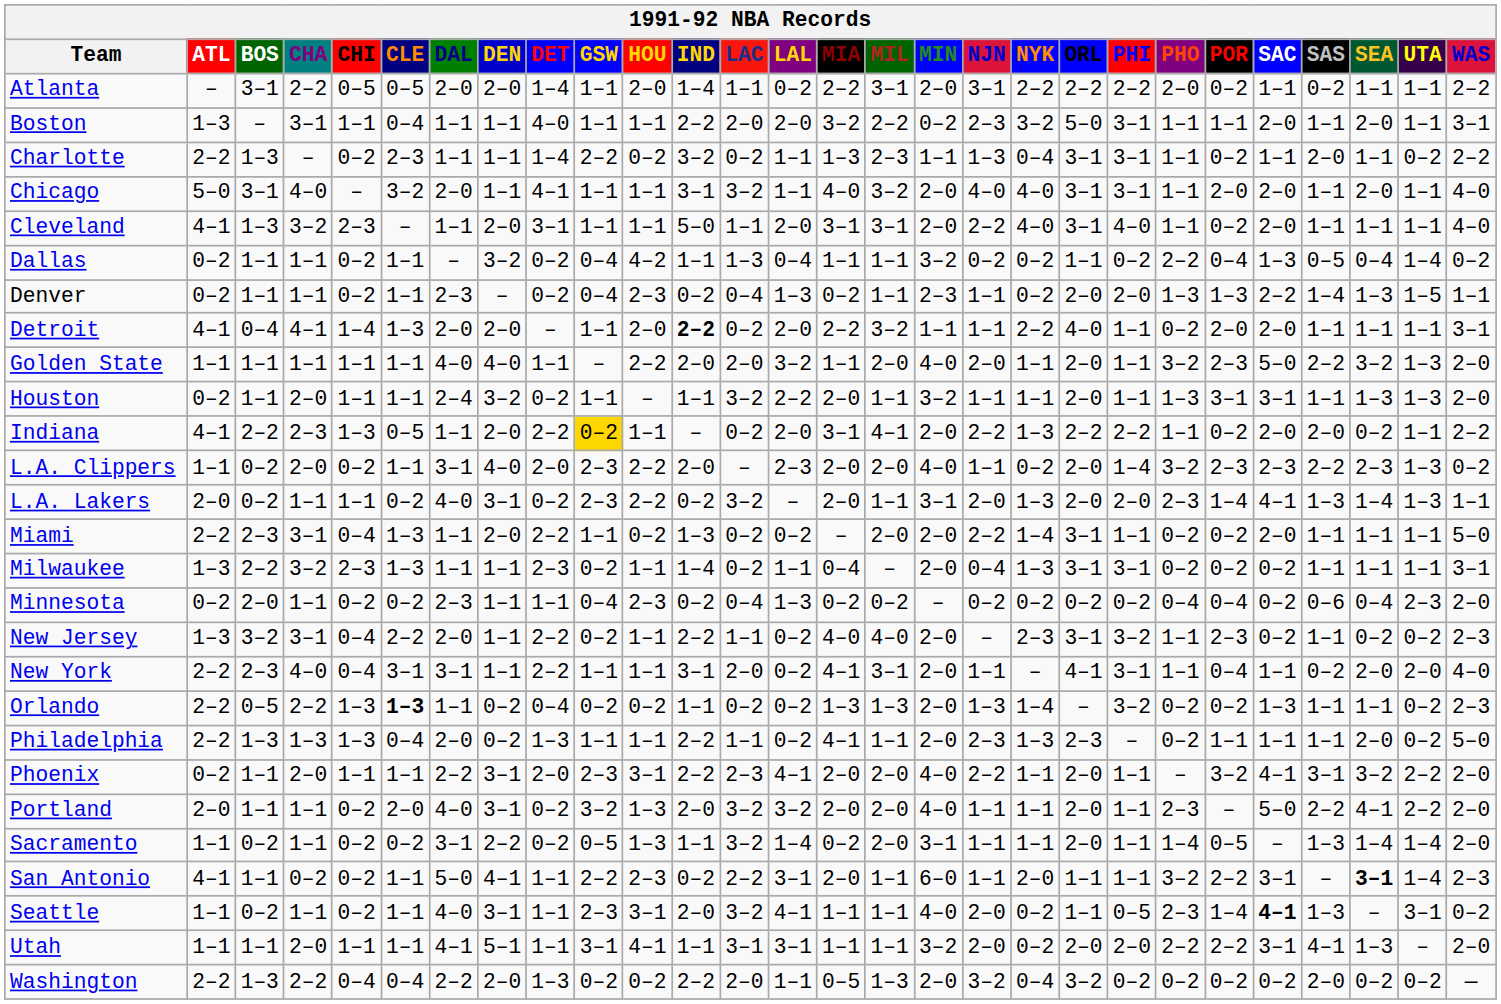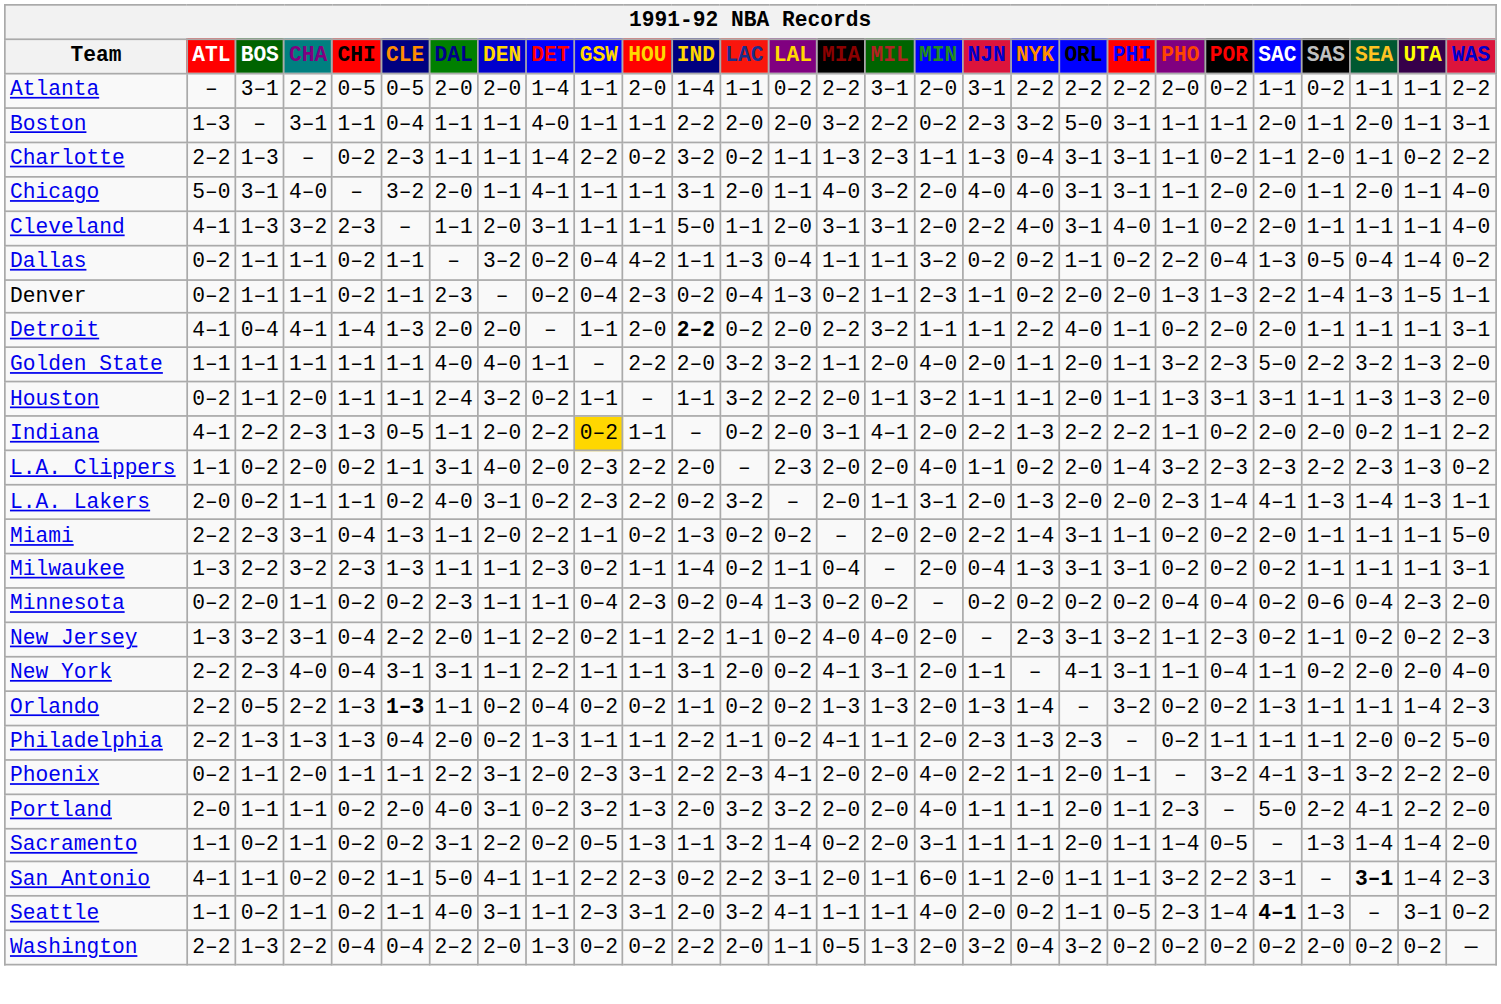 <table class="wikitable" style="font-size:95%; text-align:center;">
 <tr>
 <th colspan=28>1991-92 NBA Records</th>
 </tr>
 <tr>
 <th width=100>Team</th>
 <th style="background:#FF0000;color:#FFFFFF;width=35">ATL</th>
 <th style="background:#006400;color:#FFFFFF;width=35">BOS</th>
 <th style="background:#008080;color:#800080;width=35">CHA</th>
 <th style="background:#FF0000;color:#000000;width=35">CHI</th>
 <th style="background:#000080;color:#FF8C00;width=35">CLE</th>
 <th style="background:#008000;color:#00008B;width=35">DAL</th>
 <th style="background:#0000CD;color:#FFD700;width=35">DEN</th>
 <th style="background:#0000FF;color:#FF0000;width=35">DET</th>
 <th style="background:#0000FF;color:#FFD700;width=35">GSW</th>
 <th style="background:#FF0000;color:#FFD700;width=35">HOU</th>
 <th style="background:#000080;color:#FFD700;width=35">IND</th>
 <th style="background:#F9160D;color:#1A2E8B;width=35">LAC</th>
 <th style="background:#800080;color:#FFD700;width=35">LAL</th>
 <th style="background:#000000;color:#8B0000;width=35">MIA</th>
 <th style="background:#006400;color:#B22222;width=35">MIL</th>
 <th style="background:#0000FF;color:#228B22;width=35">MIN</th>
 <th style="background:#DC143C;color:#0000CD;width=35">NJN</th>
 <th style="background:#0000FF;color:#FF8C00;width=35">NYK</th>
 <th style="background:#0000FF;color:#000000;width=35">ORL</th>
 <th style="background:#FF0000;color:#0000FF;width=35">PHI</th>
 <th style="background:#800080;color:#FF4500;width=35">PHO</th>
 <th style="background:#000000;color:#FF0000;width=35">POR</th>
 <th style="background:#0000FF;color:#FFFFFF;width=35">SAC</th>
 <th style="background:#000000;color:#C0C0C0;width=35">SAS</th>
 <th style="background:#005831;color:#FFC322;width=35">SEA</th>
 <th style="background:#36004A;color:#FFFF00;width=35">UTA</th>
 <th style="background:#DC143C;color:#0000CD;width=35">WAS</th>
 </tr>
 <tr>
 <td style="text-align:left;"><a href='#'>Atlanta</a></td>
 <td>–</td>
 <td>3–1</td>
 <td>2–2</td>
 <td>0–5</td>
 <td>0–5</td>
 <td>2–0</td>
 <td>2–0</td>
 <td>1–4</td>
 <td>1–1</td>
 <td>2–0</td>
 <td>1–4</td>
 <td>1–1</td>
 <td>0–2</td>
 <td>2–2</td>
 <td>3–1</td>
 <td>2–0</td>
 <td>3–1</td>
 <td>2–2</td>
 <td>2–2</td>
 <td>2–2</td>
 <td>2–0</td>
 <td>0–2</td>
 <td>1–1</td>
 <td>0–2</td>
 <td>1–1</td>
 <td>1–1</td>
 <td>2–2</td>
 </tr>
 <tr>
 <td style="text-align:left;"><a href='#'>Boston</a></td>
 <td>1–3</td>
 <td>–</td>
 <td>3–1</td>
 <td>1–1</td>
 <td>0–4</td>
 <td>1–1</td>
 <td>1–1</td>
 <td>4–0</td>
 <td>1–1</td>
 <td>1–1</td>
 <td>2–2</td>
 <td>2–0</td>
 <td>2–0</td>
 <td>3–2</td>
 <td>2–2</td>
 <td>0–2</td>
 <td>2–3</td>
 <td>3–2</td>
 <td>5–0</td>
 <td>3–1</td>
 <td>1–1</td>
 <td>1–1</td>
 <td>2–0</td>
 <td>1–1</td>
 <td>2–0</td>
 <td>1–1</td>
 <td>3–1</td>
 </tr>
 <tr>
 <td style="text-align:left;"><a href='#'>Charlotte</a></td>
 <td>2–2</td>
 <td>1–3</td>
 <td>–</td>
 <td>0–2</td>
 <td>2–3</td>
 <td>1–1</td>
 <td>1–1</td>
 <td>1–4</td>
 <td>2–2</td>
 <td>0–2</td>
 <td>3–2</td>
 <td>0–2</td>
 <td>1–1</td>
 <td>1–3</td>
 <td>2–3</td>
 <td>1–1</td>
 <td>1–3</td>
 <td>0–4</td>
 <td>3–1</td>
 <td>3–1</td>
 <td>1–1</td>
 <td>0–2</td>
 <td>1–1</td>
 <td>2–0</td>
 <td>1–1</td>
 <td>0–2</td>
 <td>2–2</td>
 </tr>
 <tr>
 <td style="text-align:left;"><a href='#'>Chicago</a></td>
 <td>5–0</td>
 <td>3–1</td>
 <td>4–0</td>
 <td>–</td>
 <td>3–2</td>
 <td>2–0</td>
 <td>1–1</td>
 <td>4–1</td>
 <td>1–1</td>
 <td>1–1</td>
 <td>3–1</td>
-<td>3–2</td>
+<td>2–0</td>
 <td>1–1</td>
 <td>4–0</td>
 <td>3–2</td>
 <td>2–0</td>
 <td>4–0</td>
 <td>4–0</td>
 <td>3–1</td>
 <td>3–1</td>
 <td>1–1</td>
 <td>2–0</td>
 <td>2–0</td>
 <td>1–1</td>
 <td>2–0</td>
 <td>1–1</td>
 <td>4–0</td>
 </tr>
 <tr>
 <td style="text-align:left;"><a href='#'>Cleveland</a></td>
 <td>4–1</td>
 <td>1–3</td>
 <td>3–2</td>
 <td>2–3</td>
 <td>–</td>
 <td>1–1</td>
 <td>2–0</td>
 <td>3–1</td>
 <td>1–1</td>
 <td>1–1</td>
 <td>5–0</td>
 <td>1–1</td>
 <td>2–0</td>
 <td>3–1</td>
 <td>3–1</td>
 <td>2–0</td>
 <td>2–2</td>
 <td>4–0</td>
 <td>3–1</td>
 <td>4–0</td>
 <td>1–1</td>
 <td>0–2</td>
 <td>2–0</td>
 <td>1–1</td>
 <td>1–1</td>
 <td>1–1</td>
 <td>4–0</td>
 </tr>
 <tr>
 <td style="text-align:left;"><a href='#'>Dallas</a></td>
 <td>0–2</td>
 <td>1–1</td>
 <td>1–1</td>
 <td>0–2</td>
 <td>1–1</td>
 <td>–</td>
 <td>3–2</td>
 <td>0–2</td>
 <td>0–4</td>
 <td>4–2</td>
 <td>1–1</td>
 <td>1–3</td>
 <td>0–4</td>
 <td>1–1</td>
 <td>1–1</td>
 <td>3–2</td>
 <td>0–2</td>
 <td>0–2</td>
 <td>1–1</td>
 <td>0–2</td>
 <td>2–2</td>
 <td>0–4</td>
 <td>1–3</td>
 <td>0–5</td>
 <td>0–4</td>
 <td>1–4</td>
 <td>0–2</td>
 </tr>
 <tr>
 <td style="text-align:left;">Denver</td>
 <td>0–2</td>
 <td>1–1</td>
 <td>1–1</td>
 <td>0–2</td>
 <td>1–1</td>
 <td>2–3</td>
 <td>–</td>
 <td>0–2</td>
 <td>0–4</td>
 <td>2–3</td>
 <td>0–2</td>
 <td>0–4</td>
 <td>1–3</td>
 <td>0–2</td>
 <td>1–1</td>
 <td>2–3</td>
 <td>1–1</td>
 <td>0–2</td>
 <td>2–0</td>
 <td>2–0</td>
 <td>1–3</td>
 <td>1–3</td>
 <td>2–2</td>
 <td>1–4</td>
 <td>1–3</td>
 <td>1–5</td>
 <td>1–1</td>
 </tr>
 <tr>
 <td style="text-align:left;"><a href='#'>Detroit</a></td>
 <td>4–1</td>
 <td>0–4</td>
 <td>4–1</td>
 <td>1–4</td>
 <td>1–3</td>
 <td>2–0</td>
 <td>2–0</td>
 <td>–</td>
 <td>1–1</td>
 <td>2–0</td>
 <td><strong>2–2</strong></td>
 <td>0–2</td>
 <td>2–0</td>
 <td>2–2</td>
 <td>3–2</td>
 <td>1–1</td>
 <td>1–1</td>
 <td>2–2</td>
 <td>4–0</td>
 <td>1–1</td>
 <td>0–2</td>
 <td>2–0</td>
 <td>2–0</td>
 <td>1–1</td>
 <td>1–1</td>
 <td>1–1</td>
 <td>3–1</td>
 </tr>
 <tr>
 <td style="text-align:left;"><a href='#'>Golden State</a></td>
 <td>1–1</td>
 <td>1–1</td>
 <td>1–1</td>
 <td>1–1</td>
 <td>1–1</td>
 <td>4–0</td>
 <td>4–0</td>
 <td>1–1</td>
 <td>–</td>
 <td>2–2</td>
 <td>2–0</td>
-<td>2–0</td>
+<td>3–2</td>
 <td>3–2</td>
 <td>1–1</td>
 <td>2–0</td>
 <td>4–0</td>
 <td>2–0</td>
 <td>1–1</td>
 <td>2–0</td>
 <td>1–1</td>
 <td>3–2</td>
 <td>2–3</td>
 <td>5–0</td>
 <td>2–2</td>
 <td>3–2</td>
 <td>1–3</td>
 <td>2–0</td>
 </tr>
 <tr>
 <td style="text-align:left;"><a href='#'>Houston</a></td>
 <td>0–2</td>
 <td>1–1</td>
 <td>2–0</td>
 <td>1–1</td>
 <td>1–1</td>
 <td>2–4</td>
 <td>3–2</td>
 <td>0–2</td>
 <td>1–1</td>
 <td>–</td>
 <td>1–1</td>
 <td>3–2</td>
 <td>2–2</td>
 <td>2–0</td>
 <td>1–1</td>
 <td>3–2</td>
 <td>1–1</td>
 <td>1–1</td>
 <td>2–0</td>
 <td>1–1</td>
 <td>1–3</td>
 <td>3–1</td>
 <td>3–1</td>
 <td>1–1</td>
 <td>1–3</td>
 <td>1–3</td>
 <td>2–0</td>
 </tr>
 <tr>
 <td style="text-align:left;"><a href='#'>Indiana</a></td>
 <td>4–1</td>
 <td>2–2</td>
 <td>2–3</td>
 <td>1–3</td>
 <td>0–5</td>
 <td>1–1</td>
 <td>2–0</td>
 <td>2–2</td>
 <td style="background: gold;">0–2</td>
 <td>1–1</td>
 <td>–</td>
 <td>0–2</td>
 <td>2–0</td>
 <td>3–1</td>
 <td>4–1</td>
 <td>2–0</td>
 <td>2–2</td>
 <td>1–3</td>
 <td>2–2</td>
 <td>2–2</td>
 <td>1–1</td>
 <td>0–2</td>
 <td>2–0</td>
 <td>2–0</td>
 <td>0–2</td>
 <td>1–1</td>
 <td>2–2</td>
 </tr>
 <tr>
 <td style="text-align:left;"><a href='#'>L.A. Clippers</a></td>
 <td>1–1</td>
 <td>0–2</td>
 <td>2–0</td>
 <td>0–2</td>
 <td>1–1</td>
 <td>3–1</td>
 <td>4–0</td>
 <td>2–0</td>
 <td>2–3</td>
 <td>2–2</td>
 <td>2–0</td>
 <td>–</td>
 <td>2–3</td>
 <td>2–0</td>
 <td>2–0</td>
 <td>4–0</td>
 <td>1–1</td>
 <td>0–2</td>
 <td>2–0</td>
 <td>1–4</td>
 <td>3–2</td>
 <td>2–3</td>
 <td>2–3</td>
 <td>2–2</td>
 <td>2–3</td>
 <td>1–3</td>
 <td>0–2</td>
 </tr>
 <tr>
 <td style="text-align:left;"><a href='#'>L.A. Lakers</a></td>
 <td>2–0</td>
 <td>0–2</td>
 <td>1–1</td>
 <td>1–1</td>
 <td>0–2</td>
 <td>4–0</td>
 <td>3–1</td>
 <td>0–2</td>
 <td>2–3</td>
 <td>2–2</td>
 <td>0–2</td>
 <td>3–2</td>
 <td>–</td>
 <td>2–0</td>
 <td>1–1</td>
 <td>3–1</td>
 <td>2–0</td>
 <td>1–3</td>
 <td>2–0</td>
 <td>2–0</td>
 <td>2–3</td>
 <td>1–4</td>
 <td>4–1</td>
 <td>1–3</td>
 <td>1–4</td>
 <td>1–3</td>
 <td>1–1</td>
 </tr>
 <tr>
 <td style="text-align:left;"><a href='#'>Miami</a></td>
 <td>2–2</td>
 <td>2–3</td>
 <td>3–1</td>
 <td>0–4</td>
 <td>1–3</td>
 <td>1–1</td>
 <td>2–0</td>
 <td>2–2</td>
 <td>1–1</td>
 <td>0–2</td>
 <td>1–3</td>
 <td>0–2</td>
 <td>0–2</td>
 <td>–</td>
 <td>2–0</td>
 <td>2–0</td>
 <td>2–2</td>
 <td>1–4</td>
 <td>3–1</td>
 <td>1–1</td>
 <td>0–2</td>
 <td>0–2</td>
 <td>2–0</td>
 <td>1–1</td>
 <td>1–1</td>
 <td>1–1</td>
 <td>5–0</td>
 </tr>
 <tr>
 <td style="text-align:left;"><a href='#'>Milwaukee</a></td>
 <td>1–3</td>
 <td>2–2</td>
 <td>3–2</td>
 <td>2–3</td>
 <td>1–3</td>
 <td>1–1</td>
 <td>1–1</td>
 <td>2–3</td>
 <td>0–2</td>
 <td>1–1</td>
 <td>1–4</td>
 <td>0–2</td>
 <td>1–1</td>
 <td>0–4</td>
 <td>–</td>
 <td>2–0</td>
 <td>0–4</td>
 <td>1–3</td>
 <td>3–1</td>
 <td>3–1</td>
 <td>0–2</td>
 <td>0–2</td>
 <td>0–2</td>
 <td>1–1</td>
 <td>1–1</td>
 <td>1–1</td>
 <td>3–1</td>
 </tr>
 <tr>
 <td style="text-align:left;"><a href='#'>Minnesota</a></td>
 <td>0–2</td>
 <td>2–0</td>
 <td>1–1</td>
 <td>0–2</td>
 <td>0–2</td>
 <td>2–3</td>
 <td>1–1</td>
 <td>1–1</td>
 <td>0–4</td>
 <td>2–3</td>
 <td>0–2</td>
 <td>0–4</td>
 <td>1–3</td>
 <td>0–2</td>
 <td>0–2</td>
 <td>–</td>
 <td>0–2</td>
 <td>0–2</td>
 <td>0–2</td>
 <td>0–2</td>
 <td>0–4</td>
 <td>0–4</td>
 <td>0–2</td>
 <td>0–6</td>
 <td>0–4</td>
 <td>2–3</td>
 <td>2–0</td>
 </tr>
 <tr>
 <td style="text-align:left;"><a href='#'>New Jersey</a></td>
 <td>1–3</td>
 <td>3–2</td>
 <td>3–1</td>
 <td>0–4</td>
 <td>2–2</td>
 <td>2–0</td>
 <td>1–1</td>
 <td>2–2</td>
 <td>0–2</td>
 <td>1–1</td>
 <td>2–2</td>
 <td>1–1</td>
 <td>0–2</td>
 <td>4–0</td>
 <td>4–0</td>
 <td>2–0</td>
 <td>–</td>
 <td>2–3</td>
 <td>3–1</td>
 <td>3–2</td>
 <td>1–1</td>
 <td>2–3</td>
 <td>0–2</td>
 <td>1–1</td>
 <td>0–2</td>
 <td>0–2</td>
 <td>2–3</td>
 </tr>
 <tr>
 <td style="text-align:left;"><a href='#'>New York</a></td>
 <td>2–2</td>
 <td>2–3</td>
 <td>4–0</td>
 <td>0–4</td>
 <td>3–1</td>
 <td>3–1</td>
 <td>1–1</td>
 <td>2–2</td>
 <td>1–1</td>
 <td>1–1</td>
 <td>3–1</td>
 <td>2–0</td>
 <td>0–2</td>
 <td>4–1</td>
 <td>3–1</td>
 <td>2–0</td>
 <td>1–1</td>
 <td>–</td>
 <td>4–1</td>
 <td>3–1</td>
 <td>1–1</td>
 <td>0–4</td>
 <td>1–1</td>
 <td>0–2</td>
 <td>2–0</td>
 <td>2–0</td>
 <td>4–0</td>
 </tr>
 <tr>
 <td style="text-align:left;"><a href='#'>Orlando</a></td>
 <td>2–2</td>
 <td>0–5</td>
 <td>2–2</td>
 <td>1–3</td>
 <td><strong>1–3</strong></td>
 <td>1–1</td>
 <td>0–2</td>
 <td>0–4</td>
 <td>0–2</td>
 <td>0–2</td>
 <td>1–1</td>
 <td>0–2</td>
 <td>0–2</td>
 <td>1–3</td>
 <td>1–3</td>
 <td>2–0</td>
 <td>1–3</td>
 <td>1–4</td>
 <td>–</td>
 <td>3–2</td>
 <td>0–2</td>
 <td>0–2</td>
 <td>1–3</td>
 <td>1–1</td>
 <td>1–1</td>
-<td>0–2</td>
+<td>1–4</td>
 <td>2–3</td>
 </tr>
 <tr>
 <td style="text-align:left;"><a href='#'>Philadelphia</a></td>
 <td>2–2</td>
 <td>1–3</td>
 <td>1–3</td>
 <td>1–3</td>
 <td>0–4</td>
 <td>2–0</td>
 <td>0–2</td>
 <td>1–3</td>
 <td>1–1</td>
 <td>1–1</td>
 <td>2–2</td>
 <td>1–1</td>
 <td>0–2</td>
 <td>4–1</td>
 <td>1–1</td>
 <td>2–0</td>
 <td>2–3</td>
 <td>1–3</td>
 <td>2–3</td>
 <td>–</td>
 <td>0–2</td>
 <td>1–1</td>
 <td>1–1</td>
 <td>1–1</td>
 <td>2–0</td>
 <td>0–2</td>
 <td>5–0</td>
 </tr>
 <tr>
 <td style="text-align:left;"><a href='#'>Phoenix</a></td>
 <td>0–2</td>
 <td>1–1</td>
 <td>2–0</td>
 <td>1–1</td>
 <td>1–1</td>
 <td>2–2</td>
 <td>3–1</td>
 <td>2–0</td>
 <td>2–3</td>
 <td>3–1</td>
 <td>2–2</td>
 <td>2–3</td>
 <td>4–1</td>
 <td>2–0</td>
 <td>2–0</td>
 <td>4–0</td>
 <td>2–2</td>
 <td>1–1</td>
 <td>2–0</td>
 <td>1–1</td>
 <td>–</td>
 <td>3–2</td>
 <td>4–1</td>
 <td>3–1</td>
 <td>3–2</td>
 <td>2–2</td>
 <td>2–0</td>
 </tr>
 <tr>
 <td style="text-align:left;"><a href='#'>Portland</a></td>
 <td>2–0</td>
 <td>1–1</td>
 <td>1–1</td>
 <td>0–2</td>
 <td>2–0</td>
 <td>4–0</td>
 <td>3–1</td>
 <td>0–2</td>
 <td>3–2</td>
 <td>1–3</td>
 <td>2–0</td>
 <td>3–2</td>
 <td>3–2</td>
 <td>2–0</td>
 <td>2–0</td>
 <td>4–0</td>
 <td>1–1</td>
 <td>1–1</td>
 <td>2–0</td>
 <td>1–1</td>
 <td>2–3</td>
 <td>–</td>
 <td>5–0</td>
 <td>2–2</td>
 <td>4–1</td>
 <td>2–2</td>
 <td>2–0</td>
 </tr>
 <tr>
 <td style="text-align:left;"><a href='#'>Sacramento</a></td>
 <td>1–1</td>
 <td>0–2</td>
 <td>1–1</td>
 <td>0–2</td>
 <td>0–2</td>
 <td>3–1</td>
 <td>2–2</td>
 <td>0–2</td>
 <td>0–5</td>
 <td>1–3</td>
 <td>1–1</td>
 <td>3–2</td>
 <td>1–4</td>
 <td>0–2</td>
 <td>2–0</td>
 <td>3–1</td>
 <td>1–1</td>
 <td>1–1</td>
 <td>2–0</td>
 <td>1–1</td>
 <td>1–4</td>
 <td>0–5</td>
 <td>–</td>
 <td>1–3</td>
 <td>1–4</td>
 <td>1–4</td>
 <td>2–0</td>
 </tr>
 <tr>
 <td style="text-align:left;"><a href='#'>San Antonio</a></td>
 <td>4–1</td>
 <td>1–1</td>
 <td>0–2</td>
 <td>0–2</td>
 <td>1–1</td>
 <td>5–0</td>
 <td>4–1</td>
 <td>1–1</td>
 <td>2–2</td>
 <td>2–3</td>
 <td>0–2</td>
 <td>2–2</td>
 <td>3–1</td>
 <td>2–0</td>
 <td>1–1</td>
 <td>6–0</td>
 <td>1–1</td>
 <td>2–0</td>
 <td>1–1</td>
 <td>1–1</td>
 <td>3–2</td>
 <td>2–2</td>
 <td>3–1</td>
 <td>–</td>
 <td><strong>3–1</strong></td>
 <td>1–4</td>
 <td>2–3</td>
 </tr>
 <tr>
 <td style="text-align:left;"><a href='#'>Seattle</a></td>
 <td>1–1</td>
 <td>0–2</td>
 <td>1–1</td>
 <td>0–2</td>
 <td>1–1</td>
 <td>4–0</td>
 <td>3–1</td>
 <td>1–1</td>
 <td>2–3</td>
 <td>3–1</td>
 <td>2–0</td>
 <td>3–2</td>
 <td>4–1</td>
 <td>1–1</td>
 <td>1–1</td>
 <td>4–0</td>
 <td>2–0</td>
 <td>0–2</td>
 <td>1–1</td>
 <td>0–5</td>
 <td>2–3</td>
 <td>1–4</td>
 <td><strong>4–1</strong></td>
 <td>1–3</td>
 <td>–</td>
 <td>3–1</td>
 <td>0–2</td>
 </tr>
 <tr>
-<td style="text-align:left;"><a href='#'>Utah</a></td>
-<td>1–1</td>
-<td>1–1</td>
-<td>2–0</td>
-<td>1–1</td>
-<td>1–1</td>
-<td>4–1</td>
-<td>5–1</td>
-<td>1–1</td>
-<td>3–1</td>
-<td>4–1</td>
-<td>1–1</td>
-<td>3–1</td>
-<td>3–1</td>
-<td>1–1</td>
-<td>1–1</td>
-<td>3–2</td>
-<td>2–0</td>
-<td>0–2</td>
-<td>2–0</td>
-<td>2–0</td>
-<td>2–2</td>
-<td>2–2</td>
-<td>3–1</td>
-<td>4–1</td>
-<td>1–3</td>
-<td>–</td>
-<td>2–0</td>
-</tr>
-<tr>
 <td style="text-align:left;"><a href='#'>Washington</a></td>
 <td>2–2</td>
 <td>1–3</td>
 <td>2–2</td>
 <td>0–4</td>
 <td>0–4</td>
 <td>2–2</td>
 <td>2–0</td>
 <td>1–3</td>
 <td>0–2</td>
 <td>0–2</td>
 <td>2–2</td>
 <td>2–0</td>
 <td>1–1</td>
 <td>0–5</td>
 <td>1–3</td>
 <td>2–0</td>
 <td>3–2</td>
 <td>0–4</td>
 <td>3–2</td>
 <td>0–2</td>
 <td>0–2</td>
 <td>0–2</td>
 <td>0–2</td>
 <td>2–0</td>
 <td>0–2</td>
 <td>0–2</td>
 <td>—</td>
 </tr>
 </table>
